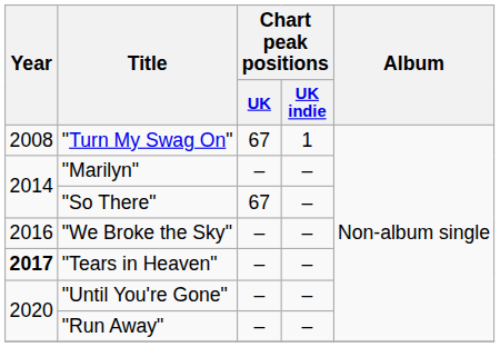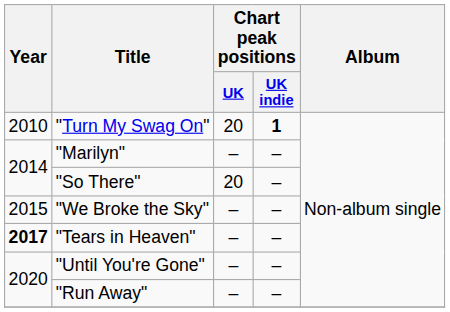 <table class="wikitable">
 <tr>
 <th rowspan="2">Year</th>
 <th rowspan="2">Title</th>
 <th colspan="2">Chart peak positions</th>
 <th rowspan="2">Album</th>
 </tr>
 <tr style="font-size:smaller;">
 <th width="25"><a href='#'>UK</a><br></th>
 <th width="25"><a href='#'>UK indie</a><br></th>
 </tr>
 <tr>
-<td>2008</td>
+<td>2010</td>
 <td>"<a href='#'>Turn My Swag On</a>"</td>
-<td align="center">67</td>
-<td align="center">1</td>
+<td align="center">20</td>
+<td align="center"><strong>1</strong></td>
 <td rowspan="7">Non-album single</td>
 </tr>
 <tr>
 <td rowspan="2">2014</td>
 <td>"Marilyn"</td>
 <td align="center">–</td>
 <td align="center">–</td>
 </tr>
 <tr>
 <td>"So There"</td>
-<td align="center">67</td>
+<td align="center">20</td>
 <td align="center">–</td>
 </tr>
 <tr>
-<td>2016</td>
+<td>2015</td>
 <td>"We Broke the Sky"</td>
 <td align="center">–</td>
 <td align="center">–</td>
 </tr>
 <tr>
 <td><strong>2017</strong></td>
 <td>"Tears in Heaven"</td>
 <td align="center">–</td>
 <td align="center">–</td>
 </tr>
 <tr>
 <td rowspan="2">2020</td>
 <td>"Until You're Gone"</td>
 <td align="center">–</td>
 <td align="center">–</td>
 </tr>
 <tr>
 <td>"Run Away"</td>
 <td align="center">–</td>
 <td align="center">–</td>
 </tr>
 <tr>
 </tr>
 </table>
